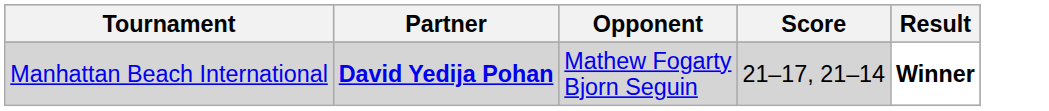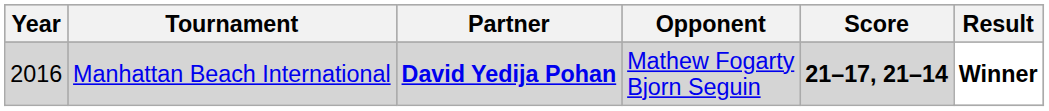 <table class="sortable wikitable" style="font-size: 90%;">
 <tr>
+<th>Year</th>
 <th>Tournament</th>
 <th>Partner</th>
 <th>Opponent</th>
 <th>Score</th>
 <th>Result</th>
 </tr>
 <tr style="background:#D5D5D5">
+<td align="center">2016</td>
 <td align="left"><a href='#'>Manhattan Beach International</a></td>
 <td align="left"><strong> <a href='#'>David Yedija Pohan</a></strong></td>
 <td align="left"> <a href='#'>Mathew Fogarty</a><br> <a href='#'>Bjorn Seguin</a></td>
-<td align="left">21–17, 21–14</td>
+<td align="left"><strong>21–17, 21–14</strong></td>
 <td style="text-align:left; background:white"> <strong>Winner</strong></td>
 </tr>
 </table>
